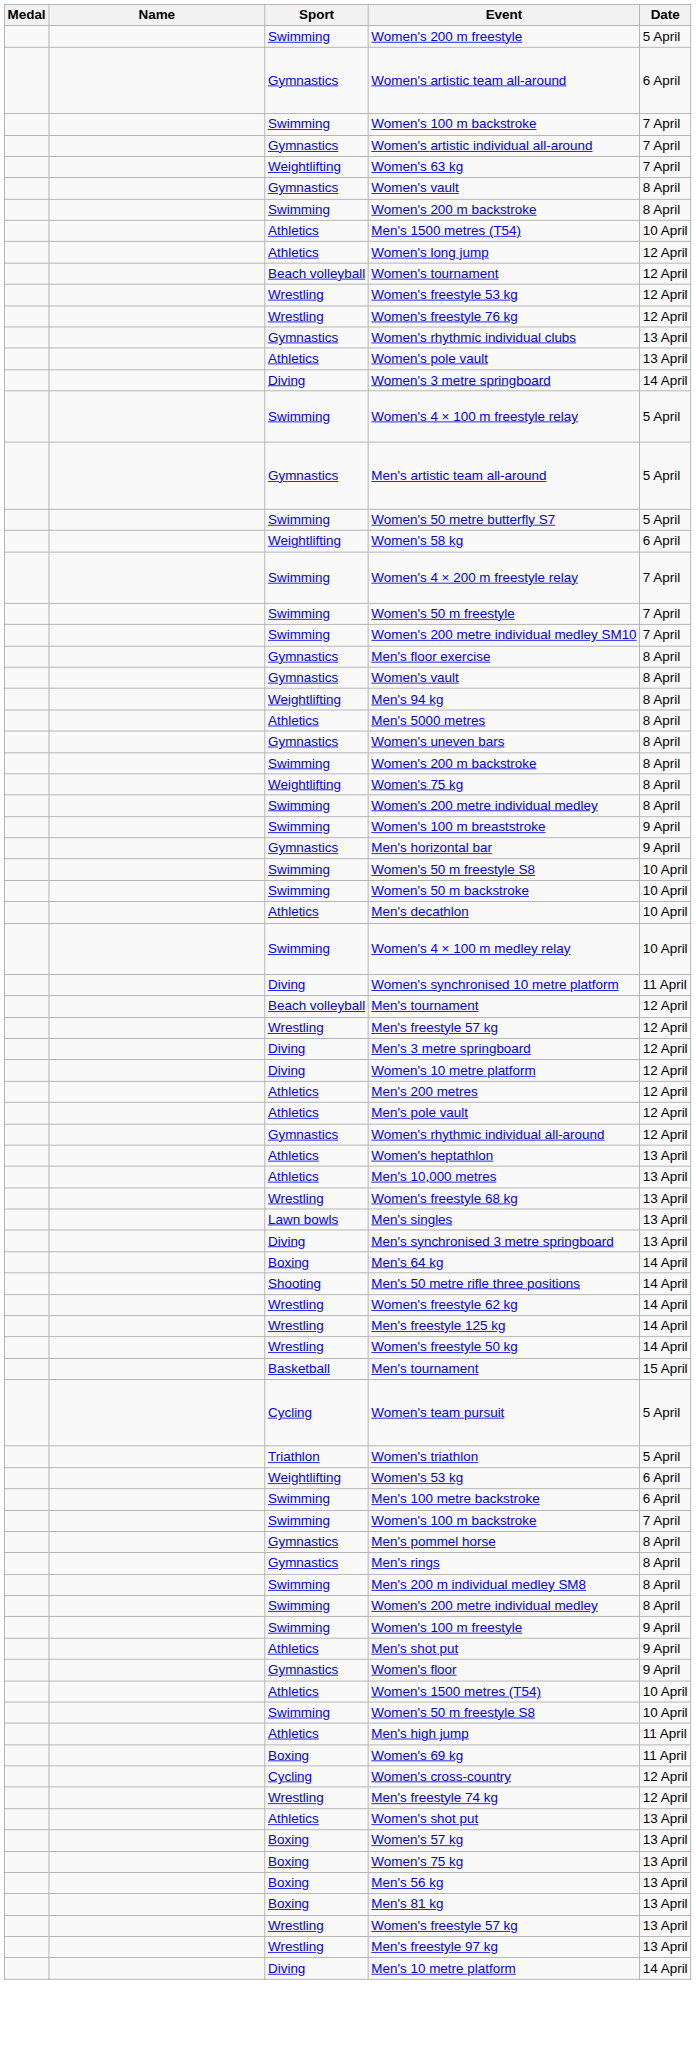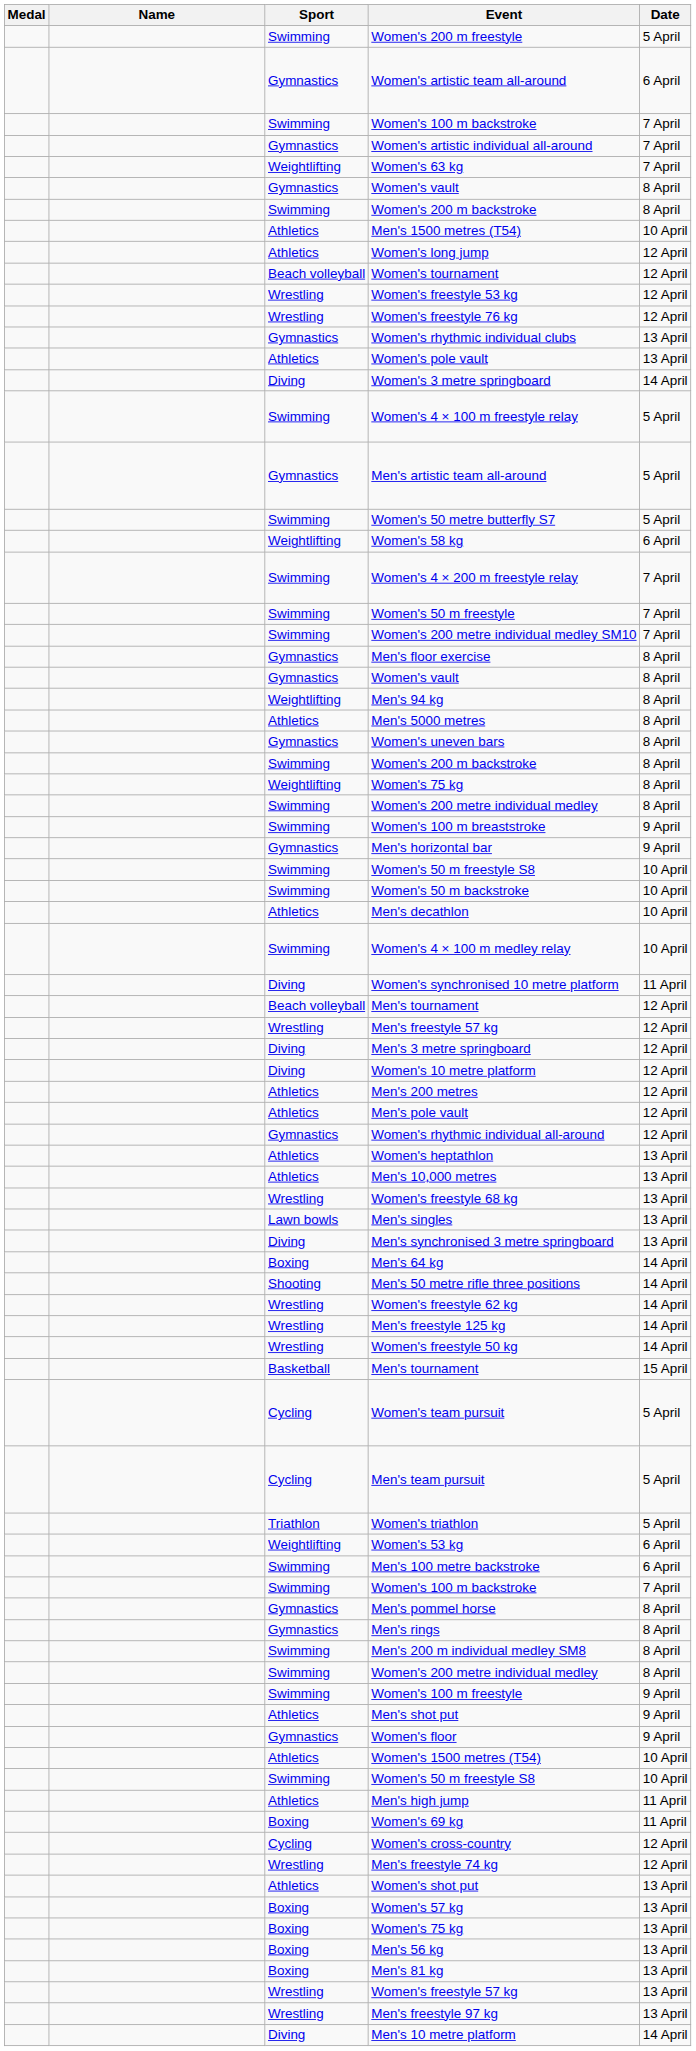 <table class="wikitable sortable">
 <tr>
 <th>Medal</th>
 <th style="width:250px;">Name</th>
 <th>Sport</th>
 <th>Event</th>
 <th>Date</th>
 </tr>
 <tr>
 <td></td>
 <td></td>
 <td><a href='#'>Swimming</a></td>
 <td><a href='#'>Women's 200 m freestyle</a></td>
 <td>5 April</td>
 </tr>
 <tr>
 <td></td>
 <td><br><br><br><br></td>
 <td><a href='#'>Gymnastics</a></td>
 <td><a href='#'>Women's artistic team all-around</a></td>
 <td>6 April</td>
 </tr>
 <tr>
 <td></td>
 <td></td>
 <td><a href='#'>Swimming</a></td>
 <td><a href='#'>Women's 100 m backstroke</a></td>
 <td>7 April</td>
 </tr>
 <tr>
 <td></td>
 <td></td>
 <td><a href='#'>Gymnastics</a></td>
 <td><a href='#'>Women's artistic individual all-around</a></td>
 <td>7 April</td>
 </tr>
 <tr>
 <td></td>
 <td></td>
 <td><a href='#'>Weightlifting</a></td>
 <td><a href='#'>Women's 63 kg</a></td>
 <td>7 April</td>
 </tr>
 <tr>
 <td></td>
 <td></td>
 <td><a href='#'>Gymnastics</a></td>
 <td><a href='#'>Women's vault</a></td>
 <td>8 April</td>
 </tr>
 <tr>
 <td></td>
 <td></td>
 <td><a href='#'>Swimming</a></td>
 <td><a href='#'>Women's 200 m backstroke</a></td>
 <td>8 April</td>
 </tr>
 <tr>
 <td></td>
 <td></td>
 <td><a href='#'>Athletics</a></td>
 <td><a href='#'>Men's 1500 metres (T54)</a></td>
 <td>10 April</td>
 </tr>
 <tr>
 <td></td>
 <td></td>
 <td><a href='#'>Athletics</a></td>
 <td><a href='#'>Women's long jump</a></td>
 <td>12 April</td>
 </tr>
 <tr>
 <td></td>
 <td><br></td>
 <td><a href='#'>Beach volleyball</a></td>
 <td><a href='#'>Women's tournament</a></td>
 <td>12 April</td>
 </tr>
 <tr>
 <td></td>
 <td></td>
 <td><a href='#'>Wrestling</a></td>
 <td><a href='#'>Women's freestyle 53 kg</a></td>
 <td>12 April</td>
 </tr>
 <tr>
 <td></td>
 <td></td>
 <td><a href='#'>Wrestling</a></td>
 <td><a href='#'>Women's freestyle 76 kg</a></td>
 <td>12 April</td>
 </tr>
 <tr>
 <td></td>
 <td></td>
 <td><a href='#'>Gymnastics</a></td>
 <td><a href='#'>Women's rhythmic individual clubs</a></td>
 <td>13 April</td>
 </tr>
 <tr>
 <td></td>
 <td></td>
 <td><a href='#'>Athletics</a></td>
 <td><a href='#'>Women's pole vault</a></td>
 <td>13 April</td>
 </tr>
 <tr>
 <td></td>
 <td></td>
 <td><a href='#'>Diving</a></td>
 <td><a href='#'>Women's 3 metre springboard</a></td>
 <td>14 April</td>
 </tr>
 <tr>
 <td></td>
 <td><br><br><br></td>
 <td><a href='#'>Swimming</a></td>
 <td><a href='#'>Women's 4 × 100 m freestyle relay</a></td>
 <td>5 April</td>
 </tr>
 <tr>
 <td></td>
 <td><br><br><br><br></td>
 <td><a href='#'>Gymnastics</a></td>
 <td><a href='#'>Men's artistic team all-around</a></td>
 <td>5 April</td>
 </tr>
 <tr>
 <td></td>
 <td></td>
 <td><a href='#'>Swimming</a></td>
 <td><a href='#'>Women's 50 metre butterfly S7</a></td>
 <td>5 April</td>
 </tr>
 <tr>
 <td></td>
 <td></td>
 <td><a href='#'>Weightlifting</a></td>
 <td><a href='#'>Women's 58 kg</a></td>
 <td>6 April</td>
 </tr>
 <tr>
 <td></td>
 <td><br><br><br></td>
 <td><a href='#'>Swimming</a></td>
 <td><a href='#'>Women's 4 × 200 m freestyle relay</a></td>
 <td>7 April</td>
 </tr>
 <tr>
 <td></td>
 <td></td>
 <td><a href='#'>Swimming</a></td>
 <td><a href='#'>Women's 50 m freestyle</a></td>
 <td>7 April</td>
 </tr>
 <tr>
 <td></td>
 <td></td>
 <td><a href='#'>Swimming</a></td>
 <td><a href='#'>Women's 200 metre individual medley SM10</a></td>
 <td>7 April</td>
 </tr>
 <tr>
 <td></td>
 <td></td>
 <td><a href='#'>Gymnastics</a></td>
 <td><a href='#'>Men's floor exercise</a></td>
 <td>8 April</td>
 </tr>
 <tr>
 <td></td>
 <td></td>
 <td><a href='#'>Gymnastics</a></td>
 <td><a href='#'>Women's vault</a></td>
 <td>8 April</td>
 </tr>
 <tr>
 <td></td>
 <td></td>
 <td><a href='#'>Weightlifting</a></td>
 <td><a href='#'>Men's 94 kg</a></td>
 <td>8 April</td>
 </tr>
 <tr>
 <td></td>
 <td></td>
 <td><a href='#'>Athletics</a></td>
 <td><a href='#'>Men's 5000 metres</a></td>
 <td>8 April</td>
 </tr>
 <tr>
 <td></td>
 <td></td>
 <td><a href='#'>Gymnastics</a></td>
 <td><a href='#'>Women's uneven bars</a></td>
 <td>8 April</td>
 </tr>
 <tr>
 <td></td>
 <td></td>
 <td><a href='#'>Swimming</a></td>
 <td><a href='#'>Women's 200 m backstroke</a></td>
 <td>8 April</td>
 </tr>
 <tr>
 <td></td>
 <td></td>
 <td><a href='#'>Weightlifting</a></td>
 <td><a href='#'>Women's 75 kg</a></td>
 <td>8 April</td>
 </tr>
 <tr>
 <td></td>
 <td></td>
 <td><a href='#'>Swimming</a></td>
 <td><a href='#'>Women's 200 metre individual medley</a></td>
 <td>8 April</td>
 </tr>
 <tr>
 <td></td>
 <td></td>
 <td><a href='#'>Swimming</a></td>
 <td><a href='#'>Women's 100 m breaststroke</a></td>
 <td>9 April</td>
 </tr>
 <tr>
 <td></td>
 <td></td>
 <td><a href='#'>Gymnastics</a></td>
 <td><a href='#'>Men's horizontal bar</a></td>
 <td>9 April</td>
 </tr>
 <tr>
 <td></td>
 <td></td>
 <td><a href='#'>Swimming</a></td>
 <td><a href='#'>Women's 50 m freestyle S8</a></td>
 <td>10 April</td>
 </tr>
 <tr>
 <td></td>
 <td></td>
 <td><a href='#'>Swimming</a></td>
 <td><a href='#'>Women's 50 m backstroke</a></td>
 <td>10 April</td>
 </tr>
 <tr>
 <td></td>
 <td></td>
 <td><a href='#'>Athletics</a></td>
 <td><a href='#'>Men's decathlon</a></td>
 <td>10 April</td>
 </tr>
 <tr>
 <td></td>
 <td><br><br><br></td>
 <td><a href='#'>Swimming</a></td>
 <td><a href='#'>Women's 4 × 100 m medley relay</a></td>
 <td>10 April</td>
 </tr>
 <tr>
 <td></td>
 <td><br></td>
 <td><a href='#'>Diving</a></td>
 <td><a href='#'>Women's synchronised 10 metre platform</a></td>
 <td>11 April</td>
 </tr>
 <tr>
 <td></td>
 <td><br></td>
 <td><a href='#'>Beach volleyball</a></td>
 <td><a href='#'>Men's tournament</a></td>
 <td>12 April</td>
 </tr>
 <tr>
 <td></td>
 <td></td>
 <td><a href='#'>Wrestling</a></td>
 <td><a href='#'>Men's freestyle 57 kg</a></td>
 <td>12 April</td>
 </tr>
 <tr>
 <td></td>
 <td></td>
 <td><a href='#'>Diving</a></td>
 <td><a href='#'>Men's 3 metre springboard</a></td>
 <td>12 April</td>
 </tr>
 <tr>
 <td></td>
 <td></td>
 <td><a href='#'>Diving</a></td>
 <td><a href='#'>Women's 10 metre platform</a></td>
 <td>12 April</td>
 </tr>
 <tr>
 <td></td>
 <td></td>
 <td><a href='#'>Athletics</a></td>
 <td><a href='#'>Men's 200 metres</a></td>
 <td>12 April</td>
 </tr>
 <tr>
 <td></td>
 <td></td>
 <td><a href='#'>Athletics</a></td>
 <td><a href='#'>Men's pole vault</a></td>
 <td>12 April</td>
 </tr>
 <tr>
 <td></td>
 <td></td>
 <td><a href='#'>Gymnastics</a></td>
 <td><a href='#'>Women's rhythmic individual all-around</a></td>
 <td>12 April</td>
 </tr>
 <tr>
 <td></td>
 <td></td>
 <td><a href='#'>Athletics</a></td>
 <td><a href='#'>Women's heptathlon</a></td>
 <td>13 April</td>
 </tr>
 <tr>
 <td></td>
 <td></td>
 <td><a href='#'>Athletics</a></td>
 <td><a href='#'>Men's 10,000 metres</a></td>
 <td>13 April</td>
 </tr>
 <tr>
 <td></td>
 <td></td>
 <td><a href='#'>Wrestling</a></td>
 <td><a href='#'>Women's freestyle 68 kg</a></td>
 <td>13 April</td>
 </tr>
 <tr>
 <td></td>
 <td></td>
 <td><a href='#'>Lawn bowls</a></td>
 <td><a href='#'>Men's singles</a></td>
 <td>13 April</td>
 </tr>
 <tr>
 <td></td>
 <td><br></td>
 <td><a href='#'>Diving</a></td>
 <td><a href='#'>Men's synchronised 3 metre springboard</a></td>
 <td>13 April</td>
 </tr>
 <tr>
 <td></td>
 <td></td>
 <td><a href='#'>Boxing</a></td>
 <td><a href='#'>Men's 64 kg</a></td>
 <td>14 April</td>
 </tr>
 <tr>
 <td></td>
 <td></td>
 <td><a href='#'>Shooting</a></td>
 <td><a href='#'>Men's 50 metre rifle three positions</a></td>
 <td>14 April</td>
 </tr>
 <tr>
 <td></td>
 <td></td>
 <td><a href='#'>Wrestling</a></td>
 <td><a href='#'>Women's freestyle 62 kg</a></td>
 <td>14 April</td>
 </tr>
 <tr>
 <td></td>
 <td></td>
 <td><a href='#'>Wrestling</a></td>
 <td><a href='#'>Men's freestyle 125 kg</a></td>
 <td>14 April</td>
 </tr>
 <tr>
 <td></td>
 <td></td>
 <td><a href='#'>Wrestling</a></td>
 <td><a href='#'>Women's freestyle 50 kg</a></td>
 <td>14 April</td>
 </tr>
 <tr>
 <td></td>
 <td><br></td>
 <td><a href='#'>Basketball</a></td>
 <td><a href='#'>Men's tournament</a></td>
 <td>15 April</td>
 </tr>
 <tr>
 <td></td>
 <td><br><br><br><br></td>
 <td><a href='#'>Cycling</a></td>
 <td><a href='#'>Women's team pursuit</a></td>
 <td>5 April</td>
 </tr>
 <tr>
 <td></td>
+<td><br><br><br><br></td>
+<td><a href='#'>Cycling</a></td>
+<td><a href='#'>Men's team pursuit</a></td>
+<td>5 April</td>
+</tr>
+<tr>
+<td></td>
 <td></td>
 <td><a href='#'>Triathlon</a></td>
 <td><a href='#'>Women's triathlon</a></td>
 <td>5 April</td>
 </tr>
 <tr>
 <td></td>
 <td></td>
 <td><a href='#'>Weightlifting</a></td>
 <td><a href='#'>Women's 53 kg</a></td>
 <td>6 April</td>
 </tr>
 <tr>
 <td></td>
 <td></td>
 <td><a href='#'>Swimming</a></td>
 <td><a href='#'>Men's 100 metre backstroke</a></td>
 <td>6 April</td>
 </tr>
 <tr>
 <td></td>
 <td></td>
 <td><a href='#'>Swimming</a></td>
 <td><a href='#'>Women's 100 m backstroke</a></td>
 <td>7 April</td>
 </tr>
 <tr>
 <td></td>
 <td></td>
 <td><a href='#'>Gymnastics</a></td>
 <td><a href='#'>Men's pommel horse</a></td>
 <td>8 April</td>
 </tr>
 <tr>
 <td></td>
 <td></td>
 <td><a href='#'>Gymnastics</a></td>
 <td><a href='#'>Men's rings</a></td>
 <td>8 April</td>
 </tr>
 <tr>
 <td></td>
 <td></td>
 <td><a href='#'>Swimming</a></td>
 <td><a href='#'>Men's 200 m individual medley SM8</a></td>
 <td>8 April</td>
 </tr>
 <tr>
 <td></td>
 <td></td>
 <td><a href='#'>Swimming</a></td>
 <td><a href='#'>Women's 200 metre individual medley</a></td>
 <td>8 April</td>
 </tr>
 <tr>
 <td></td>
 <td></td>
 <td><a href='#'>Swimming</a></td>
 <td><a href='#'>Women's 100 m freestyle</a></td>
 <td>9 April</td>
 </tr>
 <tr>
 <td></td>
 <td></td>
 <td><a href='#'>Athletics</a></td>
 <td><a href='#'>Men's shot put</a></td>
 <td>9 April</td>
 </tr>
 <tr>
 <td></td>
 <td></td>
 <td><a href='#'>Gymnastics</a></td>
 <td><a href='#'>Women's floor</a></td>
 <td>9 April</td>
 </tr>
 <tr>
 <td></td>
 <td></td>
 <td><a href='#'>Athletics</a></td>
 <td><a href='#'>Women's 1500 metres (T54)</a></td>
 <td>10 April</td>
 </tr>
 <tr>
 <td></td>
 <td></td>
 <td><a href='#'>Swimming</a></td>
 <td><a href='#'>Women's 50 m freestyle S8</a></td>
 <td>10 April</td>
 </tr>
 <tr>
 <td></td>
 <td></td>
 <td><a href='#'>Athletics</a></td>
 <td><a href='#'>Men's high jump</a></td>
 <td>11 April</td>
 </tr>
 <tr>
 <td></td>
 <td></td>
 <td><a href='#'>Boxing</a></td>
 <td><a href='#'>Women's 69 kg</a></td>
 <td>11 April</td>
 </tr>
 <tr>
 <td></td>
 <td></td>
 <td><a href='#'>Cycling</a></td>
 <td><a href='#'>Women's cross-country</a></td>
 <td>12 April</td>
 </tr>
 <tr>
 <td></td>
 <td></td>
 <td><a href='#'>Wrestling</a></td>
 <td><a href='#'>Men's freestyle 74 kg</a></td>
 <td>12 April</td>
 </tr>
 <tr>
 <td></td>
 <td></td>
 <td><a href='#'>Athletics</a></td>
 <td><a href='#'>Women's shot put</a></td>
 <td>13 April</td>
 </tr>
 <tr>
 <td></td>
 <td></td>
 <td><a href='#'>Boxing</a></td>
 <td><a href='#'>Women's 57 kg</a></td>
 <td>13 April</td>
 </tr>
 <tr>
 <td></td>
 <td></td>
 <td><a href='#'>Boxing</a></td>
 <td><a href='#'>Women's 75 kg</a></td>
 <td>13 April</td>
 </tr>
 <tr>
 <td></td>
 <td></td>
 <td><a href='#'>Boxing</a></td>
 <td><a href='#'>Men's 56 kg</a></td>
 <td>13 April</td>
 </tr>
 <tr>
 <td></td>
 <td></td>
 <td><a href='#'>Boxing</a></td>
 <td><a href='#'>Men's 81 kg</a></td>
 <td>13 April</td>
 </tr>
 <tr>
 <td></td>
 <td></td>
 <td><a href='#'>Wrestling</a></td>
 <td><a href='#'>Women's freestyle 57 kg</a></td>
 <td>13 April</td>
 </tr>
 <tr>
 <td></td>
 <td></td>
 <td><a href='#'>Wrestling</a></td>
 <td><a href='#'>Men's freestyle 97 kg</a></td>
 <td>13 April</td>
 </tr>
 <tr>
 <td></td>
 <td></td>
 <td><a href='#'>Diving</a></td>
 <td><a href='#'>Men's 10 metre platform</a></td>
 <td>14 April</td>
 </tr>
 </table>
